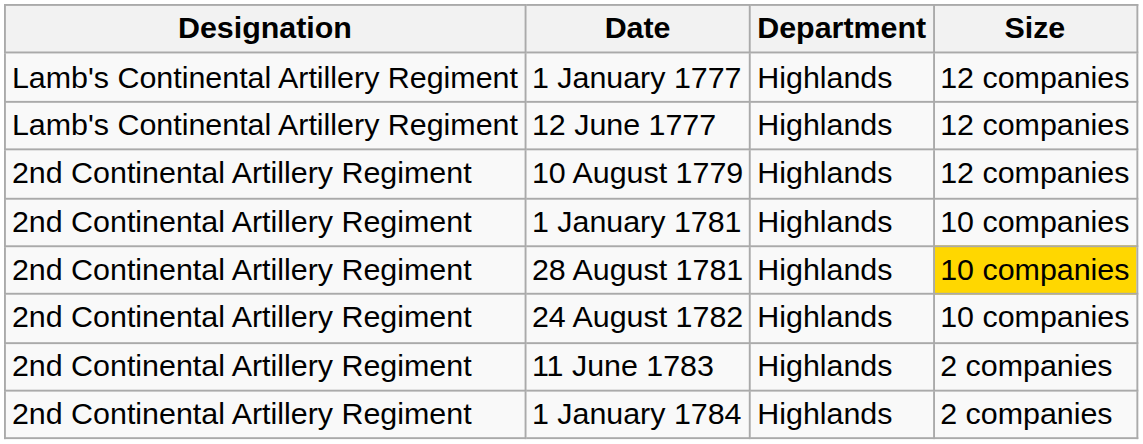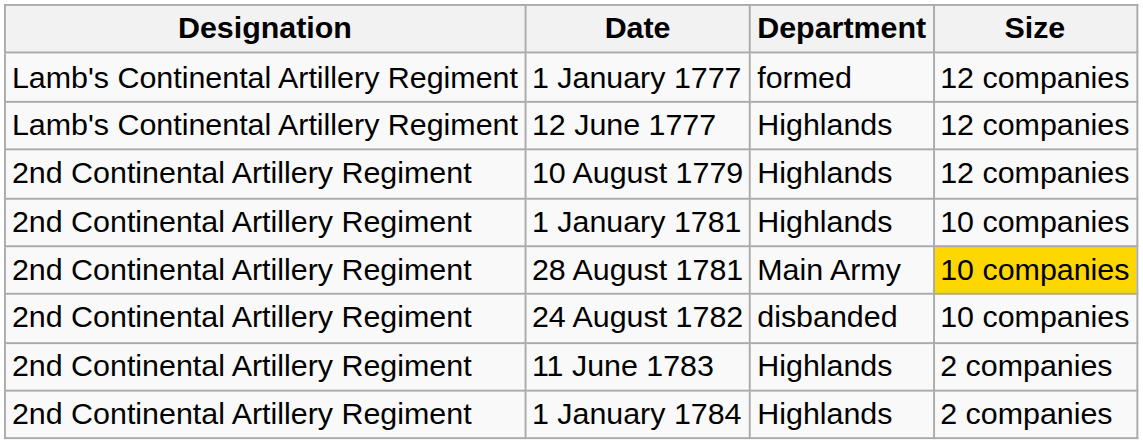 <table class="wikitable">
 <tr>
 <th>Designation</th>
 <th>Date</th>
 <th>Department</th>
 <th>Size</th>
 </tr>
 <tr>
 <td>Lamb's Continental Artillery Regiment</td>
 <td>1 January 1777</td>
-<td>Highlands</td>
+<td>formed</td>
 <td>12 companies</td>
 </tr>
 <tr>
 <td>Lamb's Continental Artillery Regiment</td>
 <td>12 June 1777</td>
 <td>Highlands</td>
 <td>12 companies</td>
 </tr>
 <tr>
 <td>2nd Continental Artillery Regiment</td>
 <td>10 August 1779</td>
 <td>Highlands</td>
 <td>12 companies</td>
 </tr>
 <tr>
 <td>2nd Continental Artillery Regiment</td>
 <td>1 January 1781</td>
 <td>Highlands</td>
 <td>10 companies</td>
 </tr>
 <tr>
 <td>2nd Continental Artillery Regiment</td>
 <td>28 August 1781</td>
-<td>Highlands</td>
+<td>Main Army</td>
 <td style="background: gold;">10 companies</td>
 </tr>
 <tr>
 <td>2nd Continental Artillery Regiment</td>
 <td>24 August 1782</td>
-<td>Highlands</td>
+<td>disbanded</td>
 <td>10 companies</td>
 </tr>
 <tr>
 <td>2nd Continental Artillery Regiment</td>
 <td>11 June 1783</td>
 <td>Highlands</td>
 <td>2 companies</td>
 </tr>
 <tr>
 <td>2nd Continental Artillery Regiment</td>
 <td>1 January 1784</td>
 <td>Highlands</td>
 <td>2 companies</td>
 </tr>
 </table>
